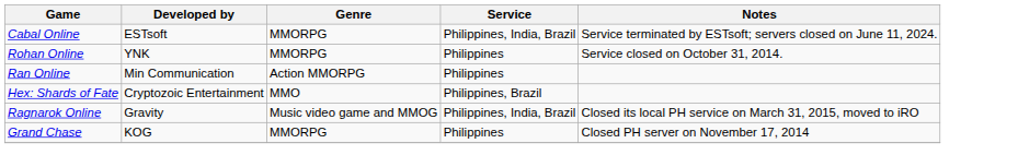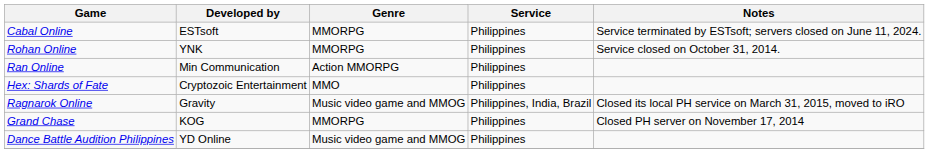 <table class="wikitable">
 <tr>
 <th>Game</th>
 <th>Developed by</th>
 <th>Genre</th>
 <th>Service</th>
 <th>Notes</th>
 </tr>
 <tr>
 <td><em><a href='#'>Cabal Online</a></em></td>
 <td>ESTsoft</td>
 <td>MMORPG</td>
-<td>Philippines, India, Brazil</td>
+<td>Philippines</td>
 <td>Service terminated by ESTsoft; servers closed on June 11, 2024.</td>
 </tr>
 <tr>
 <td><em><a href='#'>Rohan Online</a></em></td>
 <td>YNK</td>
 <td>MMORPG</td>
 <td>Philippines</td>
 <td>Service closed on October 31, 2014.</td>
 </tr>
 <tr>
 <td><em><a href='#'>Ran Online</a></em></td>
 <td>Min Communication</td>
 <td>Action MMORPG</td>
 <td>Philippines</td>
 <td></td>
 </tr>
 <tr>
 <td><em><a href='#'>Hex: Shards of Fate</a></em></td>
 <td>Cryptozoic Entertainment</td>
 <td>MMO</td>
-<td>Philippines, Brazil</td>
+<td>Philippines</td>
 <td></td>
 </tr>
 <tr>
 <td><em><a href='#'>Ragnarok Online</a></em></td>
 <td>Gravity</td>
 <td>Music video game and MMOG</td>
 <td>Philippines, India, Brazil</td>
 <td>Closed its local PH service on March 31, 2015, moved to iRO</td>
 </tr>
 <tr>
 <td><em><a href='#'>Grand Chase</a></em></td>
 <td>KOG</td>
 <td>MMORPG</td>
 <td>Philippines</td>
 <td>Closed PH server on November 17, 2014</td>
 </tr>
 <tr>
+<td><em><a href='#'>Dance Battle Audition Philippines</a></em></td>
+<td>YD Online</td>
+<td>Music video game and MMOG</td>
+<td>Philippines</td>
+<td></td>
+</tr>
+<tr>
 </tr>
 </table>
